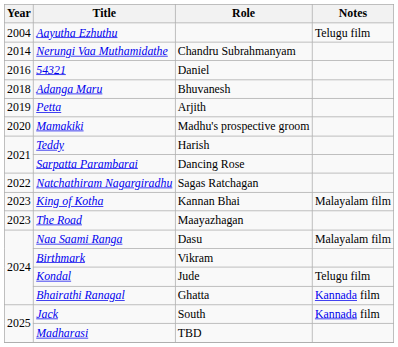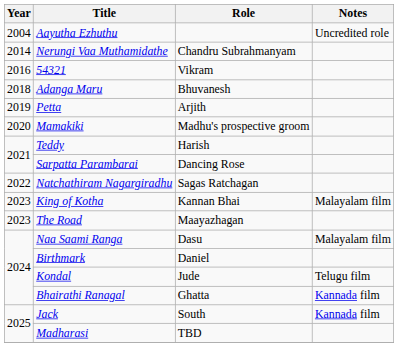 <table class="wikitable sortable">
 <tr>
 <th scope="col">Year</th>
 <th scope="col">Title</th>
 <th scope="col">Role</th>
 <th scope="col" class="unsortable">Notes</th>
 </tr>
 <tr>
 <td>2004</td>
 <td><em><a href='#'>Aayutha Ezhuthu</a></em></td>
 <td></td>
-<td>Telugu film</td>
+<td>Uncredited role</td>
 </tr>
 <tr>
 <td>2014</td>
 <td><em><a href='#'>Nerungi Vaa Muthamidathe</a></em></td>
 <td>Chandru Subrahmanyam</td>
 <td></td>
 </tr>
 <tr>
 <td>2016</td>
 <td><em><a href='#'>54321</a></em></td>
-<td>Daniel</td>
+<td>Vikram</td>
 <td></td>
 </tr>
 <tr>
 <td>2018</td>
 <td><em><a href='#'>Adanga Maru</a></em></td>
 <td>Bhuvanesh</td>
 <td></td>
 </tr>
 <tr>
 <td>2019</td>
 <td><em><a href='#'>Petta</a></em></td>
 <td>Arjith</td>
 <td></td>
 </tr>
 <tr>
 <td>2020</td>
 <td><em><a href='#'>Mamakiki</a></em></td>
 <td>Madhu's prospective groom</td>
 <td></td>
 </tr>
 <tr>
 <td rowspan="2">2021</td>
 <td><em><a href='#'>Teddy</a></em></td>
 <td>Harish</td>
 <td></td>
 </tr>
 <tr>
 <td><em><a href='#'>Sarpatta Parambarai</a></em></td>
 <td>Dancing Rose</td>
 <td></td>
 </tr>
 <tr>
 <td>2022</td>
 <td><em><a href='#'>Natchathiram Nagargiradhu</a></em></td>
 <td>Sagas Ratchagan</td>
 <td></td>
 </tr>
 <tr>
 <td>2023</td>
 <td><em><a href='#'>King of Kotha</a></em></td>
 <td>Kannan Bhai</td>
 <td>Malayalam film</td>
 </tr>
 <tr>
 <td>2023</td>
 <td><em><a href='#'>The Road</a></em></td>
 <td>Maayazhagan</td>
 <td></td>
 </tr>
 <tr>
 <td rowspan=4>2024</td>
 <td><em><a href='#'>Naa Saami Ranga</a></em></td>
 <td>Dasu</td>
 <td>Malayalam film</td>
 </tr>
 <tr>
 <td><em><a href='#'>Birthmark</a></em></td>
-<td>Vikram</td>
+<td>Daniel</td>
 <td></td>
 </tr>
 <tr>
 <td><em><a href='#'>Kondal</a></em></td>
 <td>Jude</td>
 <td>Telugu film</td>
 </tr>
 <tr>
 <td><em><a href='#'>Bhairathi Ranagal</a></em></td>
 <td>Ghatta</td>
 <td><a href='#'>Kannada</a> film</td>
 </tr>
 <tr>
 <td rowspan="2">2025</td>
 <td><em><a href='#'>Jack</a></em></td>
 <td>South</td>
 <td><a href='#'>Kannada</a> film</td>
 </tr>
 <tr>
 <td><em><a href='#'>Madharasi</a></em></td>
 <td>TBD</td>
 <td></td>
 </tr>
 <tr>
 </tr>
 </table>
